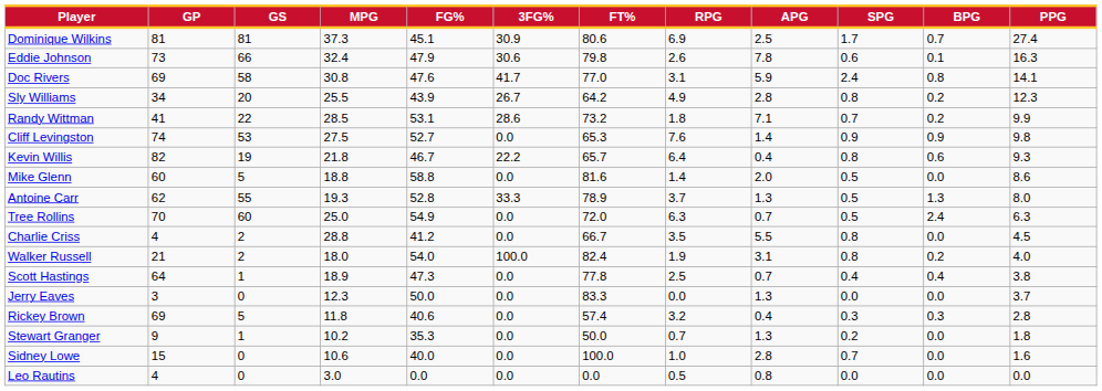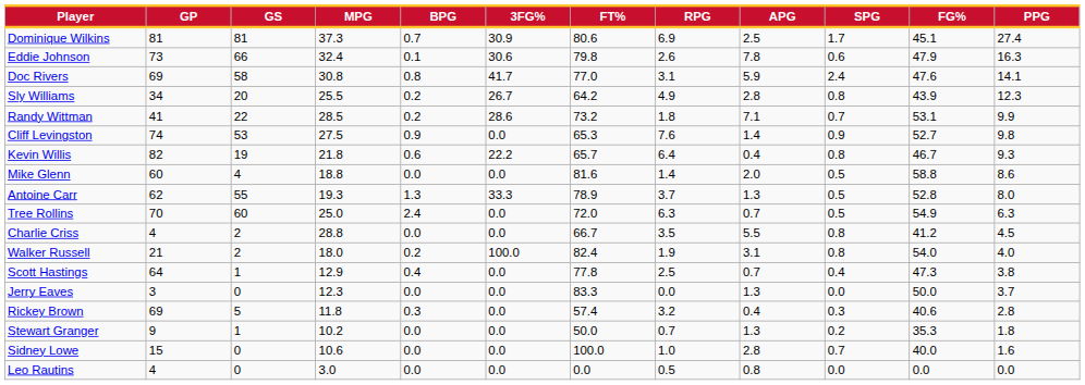 <table class="wikitable sortable" style="font-size: 90%">
 <tr>
 <th style="background: #C90F2E; color:#FFFFFF; border-top:#FFC62C 3px solid; border-bottom:#FFC62C 3px solid;"  width="10%">Player</th>
 <th style="background: #C90F2E; color:#FFFFFF; border-top:#FFC62C 3px solid; border-bottom:#FFC62C 3px solid;" width="6%">GP</th>
 <th style="background: #C90F2E; color:#FFFFFF; border-top:#FFC62C 3px solid; border-bottom:#FFC62C 3px solid;" width="6%">GS</th>
 <th style="background: #C90F2E; color:#FFFFFF; border-top:#FFC62C 3px solid; border-bottom:#FFC62C 3px solid;" width="6%">MPG</th>
-<th style="background: #C90F2E; color:#FFFFFF; border-top:#FFC62C 3px solid; border-bottom:#FFC62C 3px solid;" width="6%">FG%</th>
+<th style="background: #C90F2E; color:#FFFFFF; border-top:#FFC62C 3px solid; border-bottom:#FFC62C 3px solid;" width="6%">BPG</th>
 <th style="background: #C90F2E; color:#FFFFFF; border-top:#FFC62C 3px solid; border-bottom:#FFC62C 3px solid;" width="6%">3FG%</th>
 <th style="background: #C90F2E; color:#FFFFFF; border-top:#FFC62C 3px solid; border-bottom:#FFC62C 3px solid;" width="6%">FT%</th>
 <th style="background: #C90F2E; color:#FFFFFF; border-top:#FFC62C 3px solid; border-bottom:#FFC62C 3px solid;" width="6%">RPG</th>
 <th style="background: #C90F2E; color:#FFFFFF; border-top:#FFC62C 3px solid; border-bottom:#FFC62C 3px solid;" width="6%">APG</th>
 <th style="background: #C90F2E; color:#FFFFFF; border-top:#FFC62C 3px solid; border-bottom:#FFC62C 3px solid;" width="6%">SPG</th>
-<th style="background: #C90F2E; color:#FFFFFF; border-top:#FFC62C 3px solid; border-bottom:#FFC62C 3px solid;" width="6%">BPG</th>
+<th style="background: #C90F2E; color:#FFFFFF; border-top:#FFC62C 3px solid; border-bottom:#FFC62C 3px solid;" width="6%">FG%</th>
 <th style="background: #C90F2E; color:#FFFFFF; border-top:#FFC62C 3px solid; border-bottom:#FFC62C 3px solid;" width="6%">PPG</th>
 </tr>
 <tr>
 <td><a href='#'>Dominique Wilkins</a></td>
 <td>81</td>
 <td>81</td>
 <td>37.3</td>
-<td>45.1</td>
+<td>0.7</td>
 <td>30.9</td>
 <td>80.6</td>
 <td>6.9</td>
 <td>2.5</td>
 <td>1.7</td>
-<td>0.7</td>
+<td>45.1</td>
 <td>27.4</td>
 </tr>
 <tr>
 <td><a href='#'>Eddie Johnson</a></td>
 <td>73</td>
 <td>66</td>
 <td>32.4</td>
-<td>47.9</td>
+<td>0.1</td>
 <td>30.6</td>
 <td>79.8</td>
 <td>2.6</td>
 <td>7.8</td>
 <td>0.6</td>
-<td>0.1</td>
+<td>47.9</td>
 <td>16.3</td>
 </tr>
 <tr>
 <td><a href='#'>Doc Rivers</a></td>
 <td>69</td>
 <td>58</td>
 <td>30.8</td>
-<td>47.6</td>
+<td>0.8</td>
 <td>41.7</td>
 <td>77.0</td>
 <td>3.1</td>
 <td>5.9</td>
 <td>2.4</td>
-<td>0.8</td>
+<td>47.6</td>
 <td>14.1</td>
 </tr>
 <tr>
 <td><a href='#'>Sly Williams</a></td>
 <td>34</td>
 <td>20</td>
 <td>25.5</td>
-<td>43.9</td>
+<td>0.2</td>
 <td>26.7</td>
 <td>64.2</td>
 <td>4.9</td>
 <td>2.8</td>
 <td>0.8</td>
-<td>0.2</td>
+<td>43.9</td>
 <td>12.3</td>
 </tr>
 <tr>
 <td><a href='#'>Randy Wittman</a></td>
 <td>41</td>
 <td>22</td>
 <td>28.5</td>
-<td>53.1</td>
+<td>0.2</td>
 <td>28.6</td>
 <td>73.2</td>
 <td>1.8</td>
 <td>7.1</td>
 <td>0.7</td>
-<td>0.2</td>
+<td>53.1</td>
 <td>9.9</td>
 </tr>
 <tr>
 <td><a href='#'>Cliff Levingston</a></td>
 <td>74</td>
 <td>53</td>
 <td>27.5</td>
-<td>52.7</td>
+<td>0.9</td>
 <td>0.0</td>
 <td>65.3</td>
 <td>7.6</td>
 <td>1.4</td>
 <td>0.9</td>
-<td>0.9</td>
+<td>52.7</td>
 <td>9.8</td>
 </tr>
 <tr>
 <td><a href='#'>Kevin Willis</a></td>
 <td>82</td>
 <td>19</td>
 <td>21.8</td>
-<td>46.7</td>
+<td>0.6</td>
 <td>22.2</td>
 <td>65.7</td>
 <td>6.4</td>
 <td>0.4</td>
 <td>0.8</td>
-<td>0.6</td>
+<td>46.7</td>
 <td>9.3</td>
 </tr>
 <tr>
 <td><a href='#'>Mike Glenn</a></td>
 <td>60</td>
-<td>5</td>
+<td>4</td>
 <td>18.8</td>
-<td>58.8</td>
+<td>0.0</td>
 <td>0.0</td>
 <td>81.6</td>
 <td>1.4</td>
 <td>2.0</td>
 <td>0.5</td>
-<td>0.0</td>
+<td>58.8</td>
 <td>8.6</td>
 </tr>
 <tr>
 <td><a href='#'>Antoine Carr</a></td>
 <td>62</td>
 <td>55</td>
 <td>19.3</td>
-<td>52.8</td>
+<td>1.3</td>
 <td>33.3</td>
 <td>78.9</td>
 <td>3.7</td>
 <td>1.3</td>
 <td>0.5</td>
-<td>1.3</td>
+<td>52.8</td>
 <td>8.0</td>
 </tr>
 <tr>
 <td><a href='#'>Tree Rollins</a></td>
 <td>70</td>
 <td>60</td>
 <td>25.0</td>
-<td>54.9</td>
+<td>2.4</td>
 <td>0.0</td>
 <td>72.0</td>
 <td>6.3</td>
 <td>0.7</td>
 <td>0.5</td>
-<td>2.4</td>
+<td>54.9</td>
 <td>6.3</td>
 </tr>
 <tr>
 <td><a href='#'>Charlie Criss</a></td>
 <td>4</td>
 <td>2</td>
 <td>28.8</td>
-<td>41.2</td>
+<td>0.0</td>
 <td>0.0</td>
 <td>66.7</td>
 <td>3.5</td>
 <td>5.5</td>
 <td>0.8</td>
-<td>0.0</td>
+<td>41.2</td>
 <td>4.5</td>
 </tr>
 <tr>
 <td><a href='#'>Walker Russell</a></td>
 <td>21</td>
 <td>2</td>
 <td>18.0</td>
-<td>54.0</td>
+<td>0.2</td>
 <td>100.0</td>
 <td>82.4</td>
 <td>1.9</td>
 <td>3.1</td>
 <td>0.8</td>
-<td>0.2</td>
+<td>54.0</td>
 <td>4.0</td>
 </tr>
 <tr>
 <td><a href='#'>Scott Hastings</a></td>
 <td>64</td>
 <td>1</td>
-<td>18.9</td>
-<td>47.3</td>
+<td>12.9</td>
+<td>0.4</td>
 <td>0.0</td>
 <td>77.8</td>
 <td>2.5</td>
 <td>0.7</td>
 <td>0.4</td>
-<td>0.4</td>
+<td>47.3</td>
 <td>3.8</td>
 </tr>
 <tr>
 <td><a href='#'>Jerry Eaves</a></td>
 <td>3</td>
 <td>0</td>
 <td>12.3</td>
-<td>50.0</td>
+<td>0.0</td>
 <td>0.0</td>
 <td>83.3</td>
 <td>0.0</td>
 <td>1.3</td>
 <td>0.0</td>
-<td>0.0</td>
+<td>50.0</td>
 <td>3.7</td>
 </tr>
 <tr>
 <td><a href='#'>Rickey Brown</a></td>
 <td>69</td>
 <td>5</td>
 <td>11.8</td>
-<td>40.6</td>
+<td>0.3</td>
 <td>0.0</td>
 <td>57.4</td>
 <td>3.2</td>
 <td>0.4</td>
 <td>0.3</td>
-<td>0.3</td>
+<td>40.6</td>
 <td>2.8</td>
 </tr>
 <tr>
 <td><a href='#'>Stewart Granger</a></td>
 <td>9</td>
 <td>1</td>
 <td>10.2</td>
-<td>35.3</td>
+<td>0.0</td>
 <td>0.0</td>
 <td>50.0</td>
 <td>0.7</td>
 <td>1.3</td>
 <td>0.2</td>
-<td>0.0</td>
+<td>35.3</td>
 <td>1.8</td>
 </tr>
 <tr>
 <td><a href='#'>Sidney Lowe</a></td>
 <td>15</td>
 <td>0</td>
 <td>10.6</td>
-<td>40.0</td>
+<td>0.0</td>
 <td>0.0</td>
 <td>100.0</td>
 <td>1.0</td>
 <td>2.8</td>
 <td>0.7</td>
-<td>0.0</td>
+<td>40.0</td>
 <td>1.6</td>
 </tr>
 <tr>
 <td><a href='#'>Leo Rautins</a></td>
 <td>4</td>
 <td>0</td>
 <td>3.0</td>
 <td>0.0</td>
 <td>0.0</td>
 <td>0.0</td>
 <td>0.5</td>
 <td>0.8</td>
 <td>0.0</td>
 <td>0.0</td>
 <td>0.0</td>
 </tr>
 </table>
